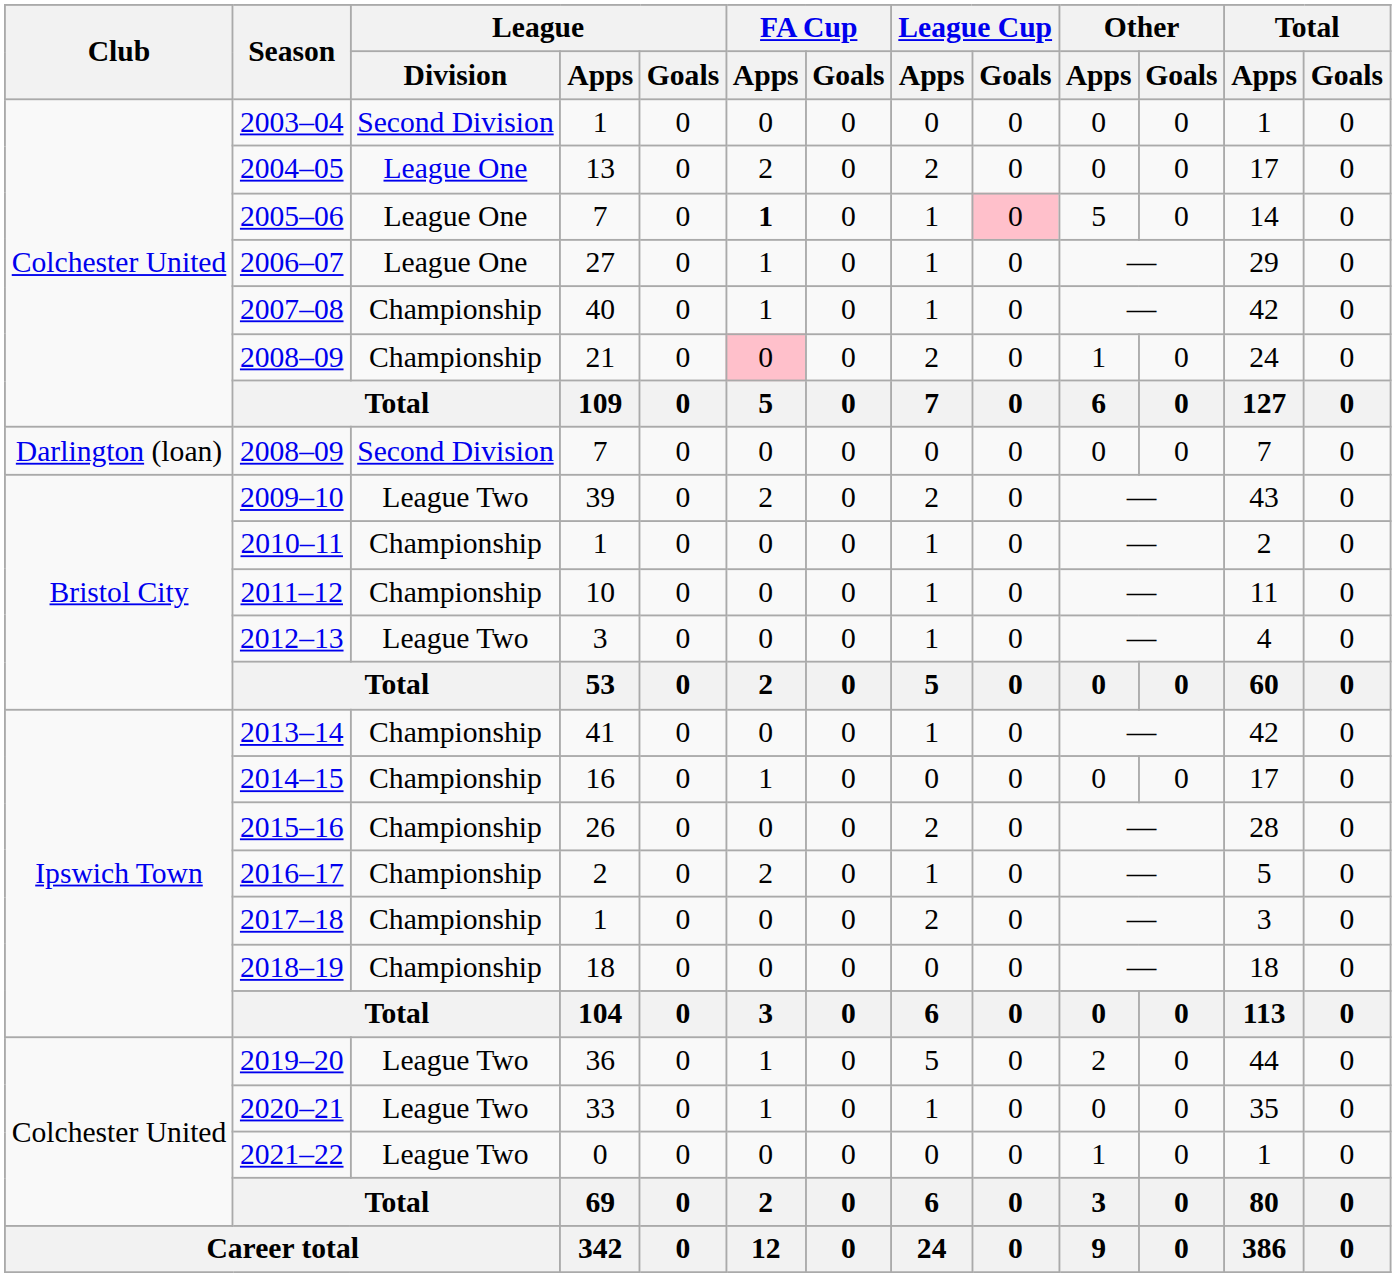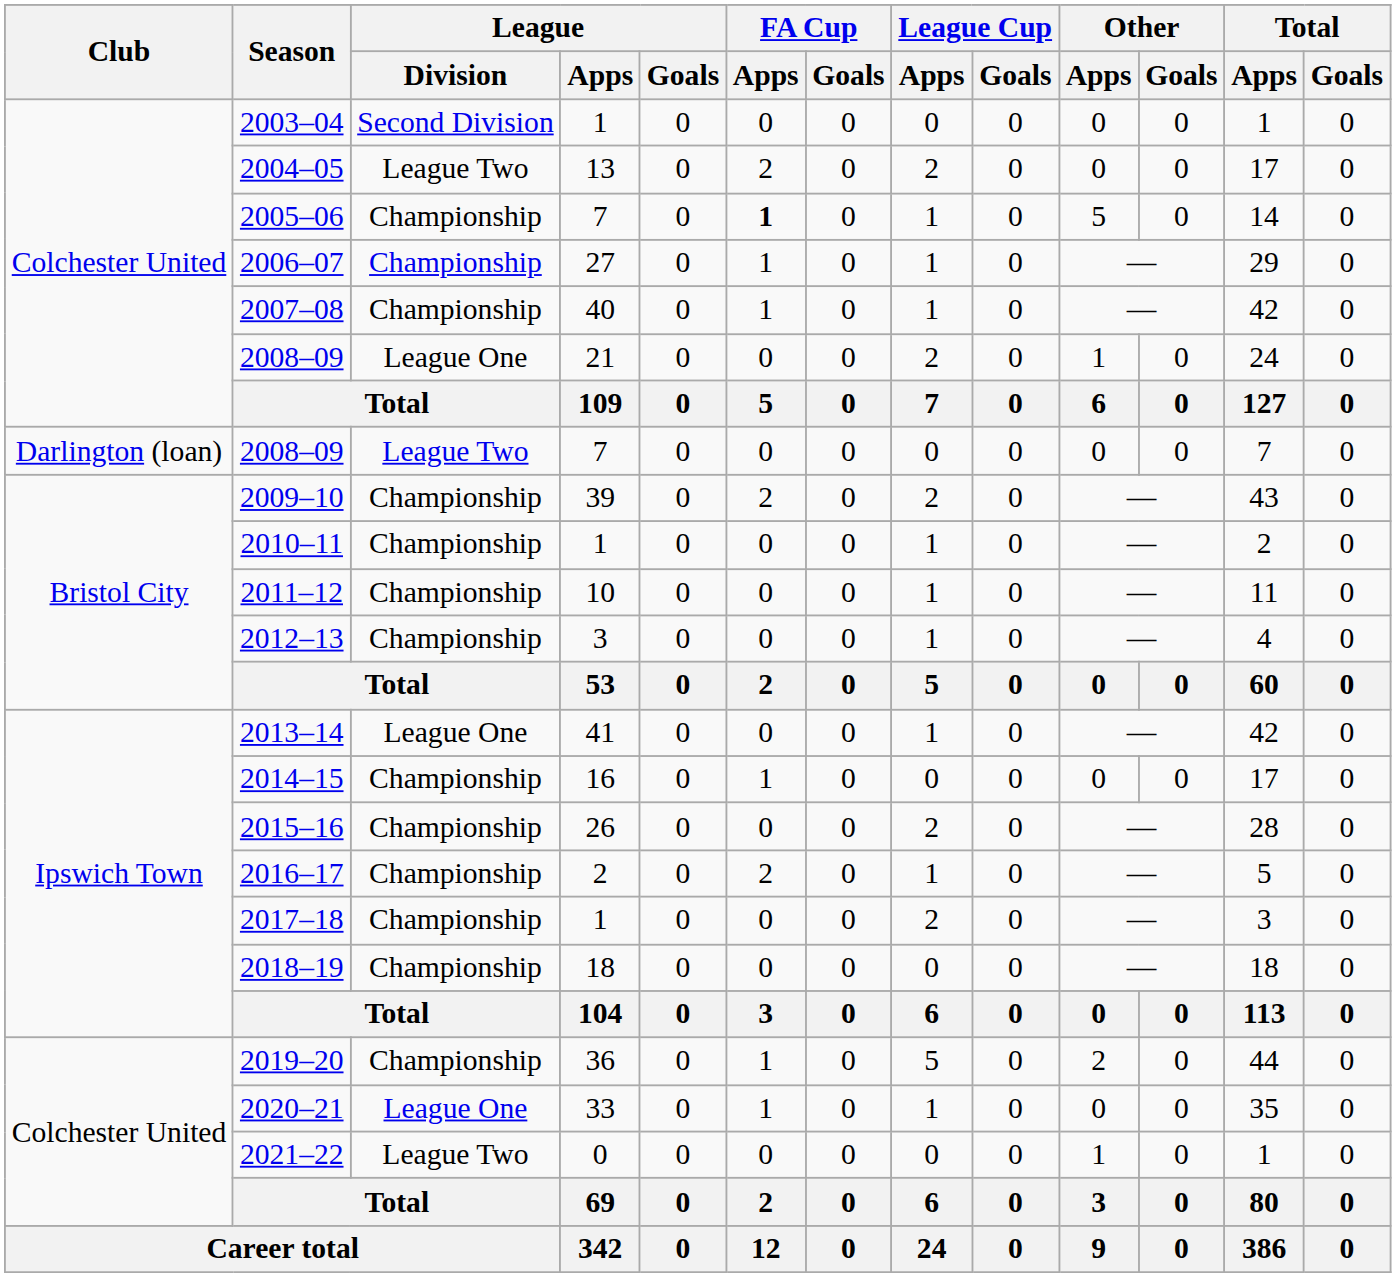 <table class="wikitable" style="text-align: center;">
 <tr>
 <th rowspan="2">Club</th>
 <th rowspan="2">Season</th>
 <th colspan="3">League</th>
 <th colspan="2"><a href='#'>FA Cup</a></th>
 <th colspan="2"><a href='#'>League Cup</a></th>
 <th colspan="2">Other</th>
 <th colspan="2">Total</th>
 </tr>
 <tr>
 <th>Division</th>
 <th>Apps</th>
 <th>Goals</th>
 <th>Apps</th>
 <th>Goals</th>
 <th>Apps</th>
 <th>Goals</th>
 <th>Apps</th>
 <th>Goals</th>
 <th>Apps</th>
 <th>Goals</th>
 </tr>
 <tr>
 <td rowspan="7"><a href='#'>Colchester United</a></td>
 <td><a href='#'>2003–04</a></td>
 <td><a href='#'>Second Division</a></td>
 <td>1</td>
 <td>0</td>
 <td>0</td>
 <td>0</td>
 <td>0</td>
 <td>0</td>
 <td>0</td>
 <td>0</td>
 <td>1</td>
 <td>0</td>
 </tr>
 <tr>
 <td><a href='#'>2004–05</a></td>
-<td><a href='#'>League One</a></td>
+<td>League Two</td>
 <td>13</td>
 <td>0</td>
 <td>2</td>
 <td>0</td>
 <td>2</td>
 <td>0</td>
 <td>0</td>
 <td>0</td>
 <td>17</td>
 <td>0</td>
 </tr>
 <tr>
 <td><a href='#'>2005–06</a></td>
-<td>League One</td>
+<td>Championship</td>
 <td>7</td>
 <td>0</td>
 <td><strong>1</strong></td>
 <td>0</td>
 <td>1</td>
-<td style="background: pink;">0</td>
+<td>0</td>
 <td>5</td>
 <td>0</td>
 <td>14</td>
 <td>0</td>
 </tr>
 <tr>
 <td><a href='#'>2006–07</a></td>
-<td>League One</td>
+<td><a href='#'>Championship</a></td>
 <td>27</td>
 <td>0</td>
 <td>1</td>
 <td>0</td>
 <td>1</td>
 <td>0</td>
 <td colspan="2">—</td>
 <td>29</td>
 <td>0</td>
 </tr>
 <tr>
 <td><a href='#'>2007–08</a></td>
 <td>Championship</td>
 <td>40</td>
 <td>0</td>
 <td>1</td>
 <td>0</td>
 <td>1</td>
 <td>0</td>
 <td colspan="2">—</td>
 <td>42</td>
 <td>0</td>
 </tr>
 <tr>
 <td><a href='#'>2008–09</a></td>
-<td>Championship</td>
+<td>League One</td>
 <td>21</td>
 <td>0</td>
-<td style="background: pink;">0</td>
+<td>0</td>
 <td>0</td>
 <td>2</td>
 <td>0</td>
 <td>1</td>
 <td>0</td>
 <td>24</td>
 <td>0</td>
 </tr>
 <tr>
 <th colspan="2">Total</th>
 <th>109</th>
 <th>0</th>
 <th>5</th>
 <th>0</th>
 <th>7</th>
 <th>0</th>
 <th>6</th>
 <th>0</th>
 <th>127</th>
 <th>0</th>
 </tr>
 <tr>
 <td rowspan="1"><a href='#'>Darlington</a> (loan)</td>
 <td><a href='#'>2008–09</a></td>
-<td><a href='#'>Second Division</a></td>
+<td><a href='#'>League Two</a></td>
 <td>7</td>
 <td>0</td>
 <td>0</td>
 <td>0</td>
 <td>0</td>
 <td>0</td>
 <td>0</td>
 <td>0</td>
 <td>7</td>
 <td>0</td>
 </tr>
 <tr>
 <td rowspan="5"><a href='#'>Bristol City</a></td>
 <td><a href='#'>2009–10</a></td>
-<td>League Two</td>
+<td>Championship</td>
 <td>39</td>
 <td>0</td>
 <td>2</td>
 <td>0</td>
 <td>2</td>
 <td>0</td>
 <td colspan="2">—</td>
 <td>43</td>
 <td>0</td>
 </tr>
 <tr>
 <td><a href='#'>2010–11</a></td>
 <td>Championship</td>
 <td>1</td>
 <td>0</td>
 <td>0</td>
 <td>0</td>
 <td>1</td>
 <td>0</td>
 <td colspan="2">—</td>
 <td>2</td>
 <td>0</td>
 </tr>
 <tr>
 <td><a href='#'>2011–12</a></td>
 <td>Championship</td>
 <td>10</td>
 <td>0</td>
 <td>0</td>
 <td>0</td>
 <td>1</td>
 <td>0</td>
 <td colspan="2">—</td>
 <td>11</td>
 <td>0</td>
 </tr>
 <tr>
 <td><a href='#'>2012–13</a></td>
-<td>League Two</td>
+<td>Championship</td>
 <td>3</td>
 <td>0</td>
 <td>0</td>
 <td>0</td>
 <td>1</td>
 <td>0</td>
 <td colspan="2">—</td>
 <td>4</td>
 <td>0</td>
 </tr>
 <tr>
 <th colspan="2">Total</th>
 <th>53</th>
 <th>0</th>
 <th>2</th>
 <th>0</th>
 <th>5</th>
 <th>0</th>
 <th>0</th>
 <th>0</th>
 <th>60</th>
 <th>0</th>
 </tr>
 <tr>
 <td rowspan="7"><a href='#'>Ipswich Town</a></td>
 <td><a href='#'>2013–14</a></td>
-<td>Championship</td>
+<td>League One</td>
 <td>41</td>
 <td>0</td>
 <td>0</td>
 <td>0</td>
 <td>1</td>
 <td>0</td>
 <td colspan="2">—</td>
 <td>42</td>
 <td>0</td>
 </tr>
 <tr>
 <td><a href='#'>2014–15</a></td>
 <td>Championship</td>
 <td>16</td>
 <td>0</td>
 <td>1</td>
 <td>0</td>
 <td>0</td>
 <td>0</td>
 <td>0</td>
 <td>0</td>
 <td>17</td>
 <td>0</td>
 </tr>
 <tr>
 <td><a href='#'>2015–16</a></td>
 <td>Championship</td>
 <td>26</td>
 <td>0</td>
 <td>0</td>
 <td>0</td>
 <td>2</td>
 <td>0</td>
 <td colspan="2">—</td>
 <td>28</td>
 <td>0</td>
 </tr>
 <tr>
 <td><a href='#'>2016–17</a></td>
 <td>Championship</td>
 <td>2</td>
 <td>0</td>
 <td>2</td>
 <td>0</td>
 <td>1</td>
 <td>0</td>
 <td colspan="2">—</td>
 <td>5</td>
 <td>0</td>
 </tr>
 <tr>
 <td><a href='#'>2017–18</a></td>
 <td>Championship</td>
 <td>1</td>
 <td>0</td>
 <td>0</td>
 <td>0</td>
 <td>2</td>
 <td>0</td>
 <td colspan="2">—</td>
 <td>3</td>
 <td>0</td>
 </tr>
 <tr>
 <td><a href='#'>2018–19</a></td>
 <td>Championship</td>
 <td>18</td>
 <td>0</td>
 <td>0</td>
 <td>0</td>
 <td>0</td>
 <td>0</td>
 <td colspan="2">—</td>
 <td>18</td>
 <td>0</td>
 </tr>
 <tr>
 <th colspan="2">Total</th>
 <th>104</th>
 <th>0</th>
 <th>3</th>
 <th>0</th>
 <th>6</th>
 <th>0</th>
 <th>0</th>
 <th>0</th>
 <th>113</th>
 <th>0</th>
 </tr>
 <tr>
 <td rowspan=4>Colchester United</td>
 <td><a href='#'>2019–20</a></td>
-<td>League Two</td>
+<td>Championship</td>
 <td>36</td>
 <td>0</td>
 <td>1</td>
 <td>0</td>
 <td>5</td>
 <td>0</td>
 <td>2</td>
 <td>0</td>
 <td>44</td>
 <td>0</td>
 </tr>
 <tr>
 <td><a href='#'>2020–21</a></td>
-<td>League Two</td>
+<td><a href='#'>League One</a></td>
 <td>33</td>
 <td>0</td>
 <td>1</td>
 <td>0</td>
 <td>1</td>
 <td>0</td>
 <td>0</td>
 <td>0</td>
 <td>35</td>
 <td>0</td>
 </tr>
 <tr>
 <td><a href='#'>2021–22</a></td>
 <td>League Two</td>
 <td>0</td>
 <td>0</td>
 <td>0</td>
 <td>0</td>
 <td>0</td>
 <td>0</td>
 <td>1</td>
 <td>0</td>
 <td>1</td>
 <td>0</td>
 </tr>
 <tr>
 <th colspan="2">Total</th>
 <th>69</th>
 <th>0</th>
 <th>2</th>
 <th>0</th>
 <th>6</th>
 <th>0</th>
 <th>3</th>
 <th>0</th>
 <th>80</th>
 <th>0</th>
 </tr>
 <tr>
 <th colspan="3">Career total</th>
 <th>342</th>
 <th>0</th>
 <th>12</th>
 <th>0</th>
 <th>24</th>
 <th>0</th>
 <th>9</th>
 <th>0</th>
 <th>386</th>
 <th>0</th>
 </tr>
 </table>
